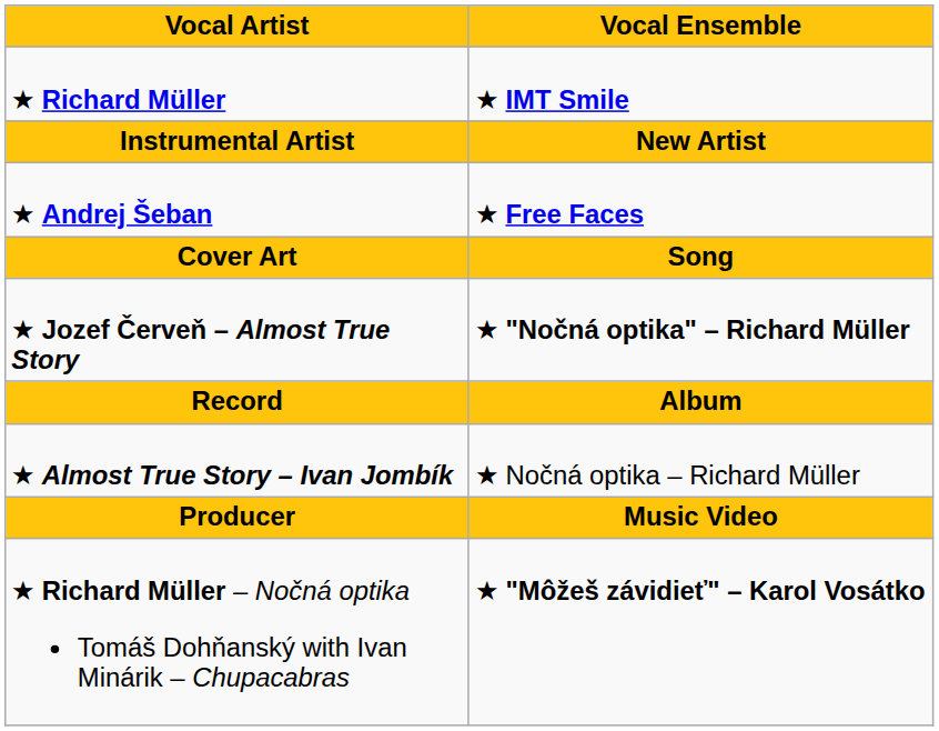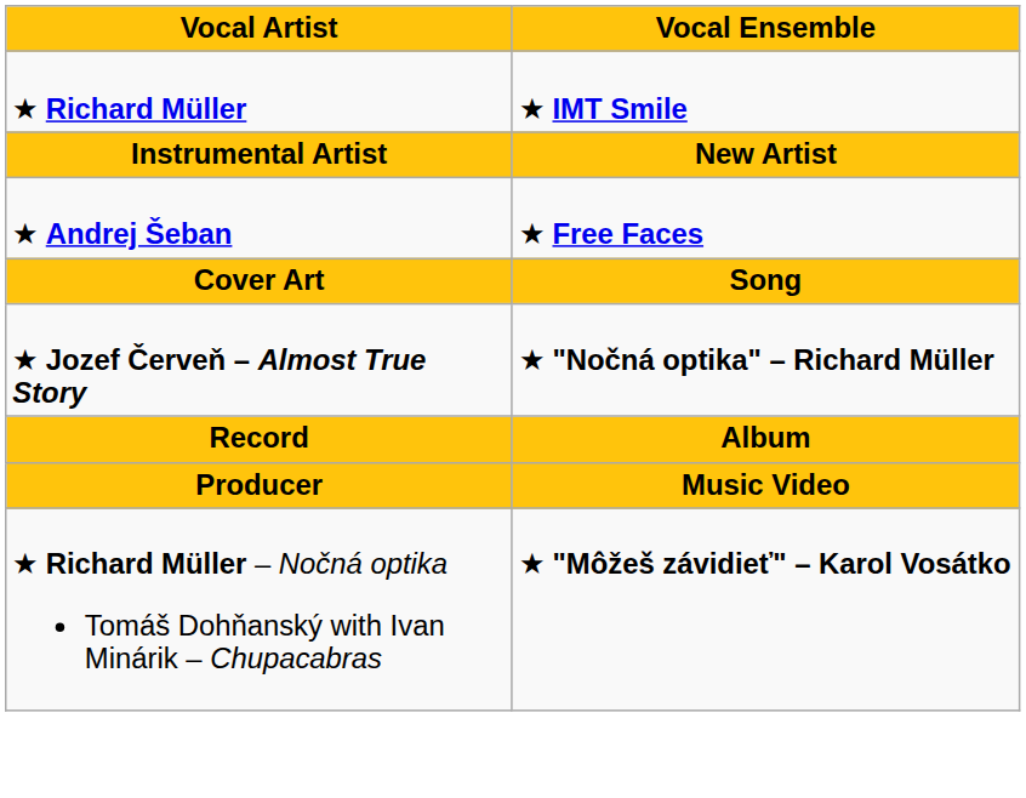 <table class=wikitable>
 <tr>
 <th style=background:#FFC40C width=273>Vocal Artist</th>
 <th style=background:#FFC40C width=273>Vocal Ensemble</th>
 </tr>
 <tr>
 <td scope=row valign=top><br>★ <strong><a href='#'>Richard Müller</a></strong></td>
 <td scope=row valign=top><br>★ <strong><a href='#'>IMT Smile</a></strong></td>
 </tr>
 <tr>
 <th style=background:#FFC40C width=273>Instrumental Artist</th>
 <th style=background:#FFC40C width=273>New Artist</th>
 </tr>
 <tr>
 <td scope=row valign=top><br>★ <strong><a href='#'>Andrej Šeban</a></strong></td>
 <td scope=row valign=top><br>★ <strong><a href='#'>Free Faces</a></strong></td>
 </tr>
 <tr>
 <th style=background:#FFC40C width=273>Cover Art</th>
 <th style=background:#FFC40C width=273>Song</th>
 </tr>
 <tr>
 <td scope=row valign=top><br>★ <strong>Jozef Červeň – <em>Almost True Story</em> </strong></td>
 <td scope=row valign=top><br>★ <strong>"Nočná optika"  – Richard Müller </strong></td>
 </tr>
 <tr>
 <th style=background:#FFC40C width=273>Record</th>
 <th style=background:#FFC40C width=273>Album</th>
 </tr>
 <tr>
-<td scope=row valign=top><br>★ <strong><em>Almost True Story<em>  – Ivan Jombík<strong></td>
-<td scope=row valign=top><br>★ </em></strong>Nočná optika</em> – Richard Müller</strong></td>
-</tr>
-<tr>
 <th style=background:#FFC40C width=273>Producer</th>
 <th style=background:#FFC40C width=273>Music Video</th>
 </tr>
 <tr>
 <td scope=row valign=top><br>★  <strong>Richard Müller</strong> – <em>Nočná optika</em> <ul><li>Tomáš Dohňanský with Ivan Minárik – <em>Chupacabras </em> </li></ul></td>
 <td scope=row valign=top><br>★ <strong>"Môžeš závidieť"  – Karol Vosátko</strong></td>
 </tr>
 </table>
